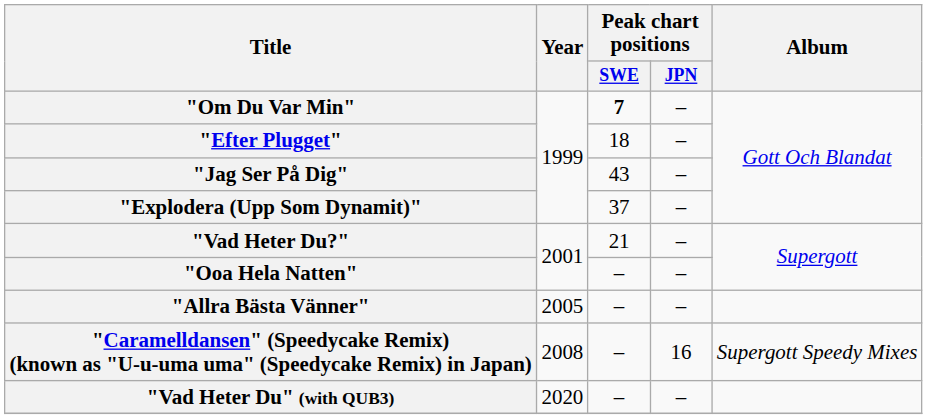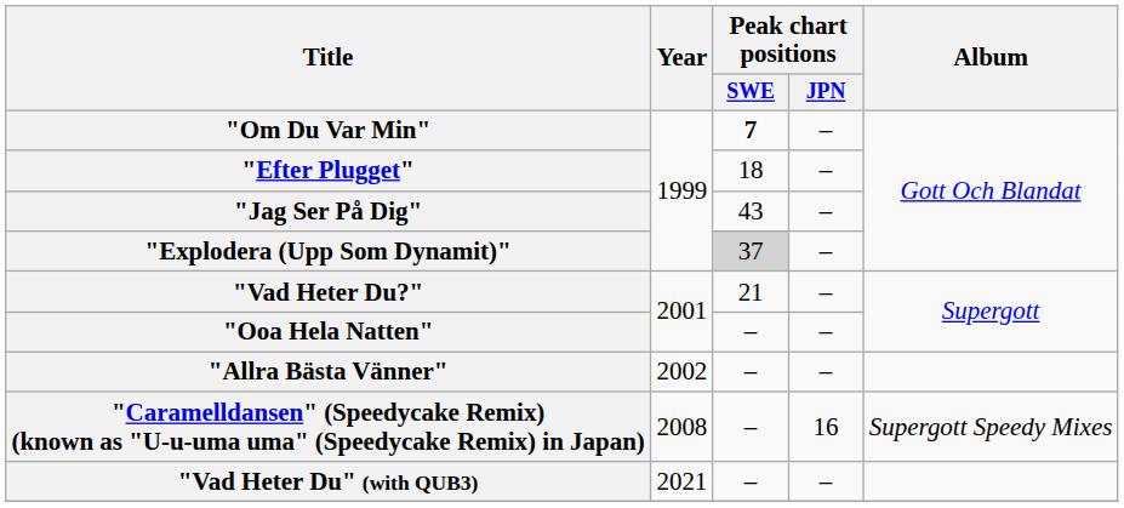 <table class="wikitable plainrowheaders" style="text-align:center;">
 <tr>
 <th scope="col" rowspan="2">Title</th>
 <th scope="col" rowspan="2">Year</th>
 <th scope="col" colspan="2">Peak chart positions</th>
 <th scope="col" rowspan="2">Album</th>
 </tr>
 <tr>
 <th scope="col" style="width:3em;font-size:85%;"><a href='#'>SWE</a><br></th>
 <th scope="col" style="width:3em;font-size:85%;"><a href='#'>JPN</a><br></th>
 </tr>
 <tr>
 <th scope="row">"Om Du Var Min"</th>
 <td rowspan="4">1999</td>
 <td><strong>7</strong></td>
 <td>–</td>
 <td rowspan="4"><em><a href='#'>Gott Och Blandat</a></em></td>
 </tr>
 <tr>
 <th scope="row">"<a href='#'>Efter Plugget</a>"</th>
 <td>18</td>
 <td>–</td>
 </tr>
 <tr>
 <th scope="row">"Jag Ser På Dig"</th>
 <td>43</td>
 <td>–</td>
 </tr>
 <tr>
 <th scope="row">"Explodera (Upp Som Dynamit)"</th>
-<td>37</td>
+<td style="background: lightgrey;">37</td>
 <td>–</td>
 </tr>
 <tr>
 <th scope="row">"Vad Heter Du?"</th>
 <td rowspan="2">2001</td>
 <td>21</td>
 <td>–</td>
 <td rowspan="2"><em><a href='#'>Supergott</a></em></td>
 </tr>
 <tr>
 <th scope="row">"Ooa Hela Natten"</th>
 <td>–</td>
 <td>–</td>
 </tr>
 <tr>
 <th scope="row">"Allra Bästa Vänner"</th>
-<td>2005</td>
+<td>2002</td>
 <td>–</td>
 <td>–</td>
 <td></td>
 </tr>
 <tr>
 <th scope="row">"<a href='#'>Caramelldansen</a>" (Speedycake Remix)<br>(known as "U-u-uma uma" (Speedycake Remix) in Japan)</th>
 <td>2008</td>
 <td>–</td>
 <td>16</td>
 <td><em>Supergott Speedy Mixes</em></td>
 </tr>
 <tr>
 <th scope="row">"Vad Heter Du" <small>(with QUB3)</small></th>
-<td>2020</td>
+<td>2021</td>
 <td>–</td>
 <td>–</td>
 <td></td>
 </tr>
 <tr>
 </tr>
 </table>
